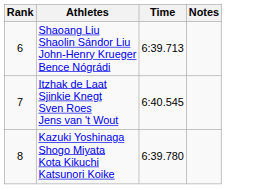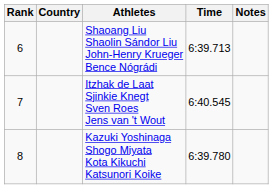 <table class="wikitable sortable" style="text-align:center">
 <tr>
 <th>Rank</th>
+<th>Country</th>
 <th>Athletes</th>
 <th>Time</th>
 <th>Notes</th>
 </tr>
 <tr>
 <td>6</td>
+<td align=left></td>
 <td align=left><a href='#'>Shaoang Liu</a><br><a href='#'>Shaolin Sándor Liu</a><br><a href='#'>John-Henry Krueger</a><br><a href='#'>Bence Nógrádi</a></td>
 <td>6:39.713</td>
 <td></td>
 </tr>
 <tr>
 <td>7</td>
+<td align=left></td>
 <td align=left><a href='#'>Itzhak de Laat</a><br><a href='#'>Sjinkie Knegt</a><br><a href='#'>Sven Roes</a><br><a href='#'>Jens van 't Wout</a></td>
 <td>6:40.545</td>
 <td></td>
 </tr>
 <tr>
 <td>8</td>
+<td align=left></td>
 <td align=left><a href='#'>Kazuki Yoshinaga</a><br><a href='#'>Shogo Miyata</a><br><a href='#'>Kota Kikuchi</a><br><a href='#'>Katsunori Koike</a></td>
 <td>6:39.780</td>
 <td></td>
 </tr>
 </table>
